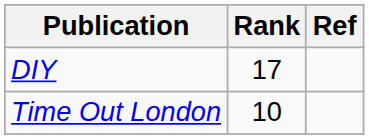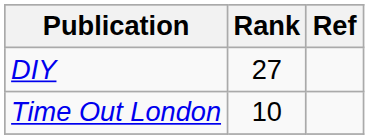 <table class="wikitable">
 <tr>
 <th>Publication</th>
 <th>Rank</th>
 <th>Ref</th>
 </tr>
 <tr>
 <td><em><a href='#'>DIY</a></em></td>
-<td align=center>17</td>
+<td align=center>27</td>
 <td align=center></td>
 </tr>
 <tr>
 <td><em><a href='#'>Time Out London</a></em></td>
 <td align=center>10</td>
 <td align=center></td>
 </tr>
 </table>
